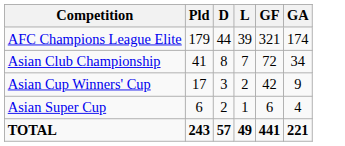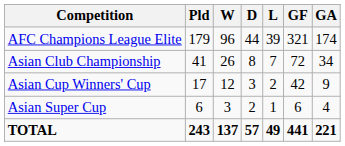 <table class="wikitable">
 <tr>
 <th>Competition</th>
 <th>Pld</th>
+<th>W</th>
 <th>D</th>
 <th>L</th>
 <th>GF</th>
 <th>GA</th>
 </tr>
 <tr>
 <td><a href='#'>AFC Champions League Elite</a></td>
 <td style="text-align:center;">179</td>
+<td style="text-align:center;">96</td>
 <td style="text-align:center;">44</td>
 <td style="text-align:center;">39</td>
 <td style="text-align:center;">321</td>
 <td style="text-align:center;">174</td>
 </tr>
 <tr>
 <td><a href='#'>Asian Club Championship</a></td>
 <td style="text-align:center;">41</td>
+<td style="text-align:center;">26</td>
 <td style="text-align:center;">8</td>
 <td style="text-align:center;">7</td>
 <td style="text-align:center;">72</td>
 <td style="text-align:center;">34</td>
 </tr>
 <tr>
 <td><a href='#'>Asian Cup Winners' Cup</a></td>
 <td style="text-align:center;">17</td>
+<td style="text-align:center;">12</td>
 <td style="text-align:center;">3</td>
 <td style="text-align:center;">2</td>
 <td style="text-align:center;">42</td>
 <td style="text-align:center;">9</td>
 </tr>
 <tr>
 <td><a href='#'>Asian Super Cup</a></td>
 <td style="text-align:center;">6</td>
+<td style="text-align:center;">3</td>
 <td style="text-align:center;">2</td>
 <td style="text-align:center;">1</td>
 <td style="text-align:center;">6</td>
 <td style="text-align:center;">4</td>
 </tr>
 <tr>
 <td><strong>TOTAL</strong></td>
 <td style="text-align:center;"><strong>243</strong></td>
+<td style="text-align:center;"><strong>137</strong></td>
 <td style="text-align:center;"><strong>57</strong></td>
 <td style="text-align:center;"><strong>49</strong></td>
 <td style="text-align:center;"><strong>441</strong></td>
 <td style="text-align:center;"><strong>221<em></td>
 </tr>
 </table>
